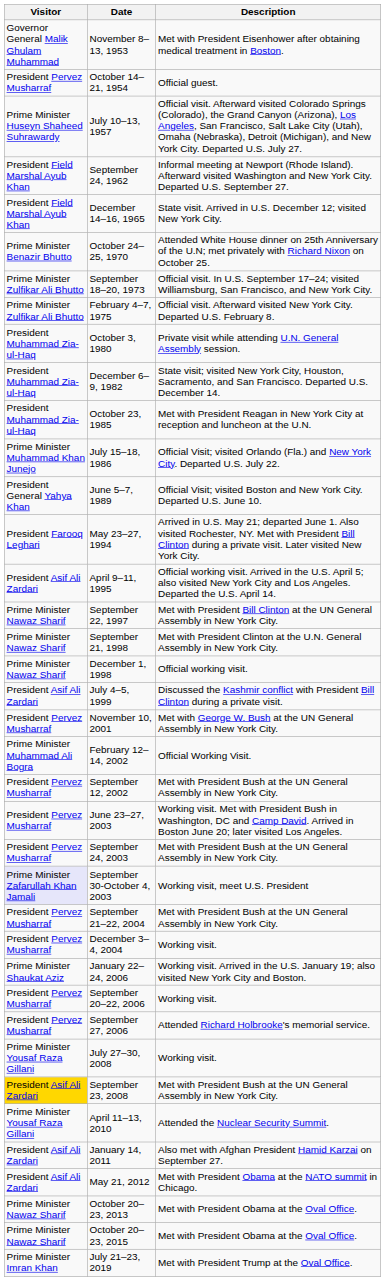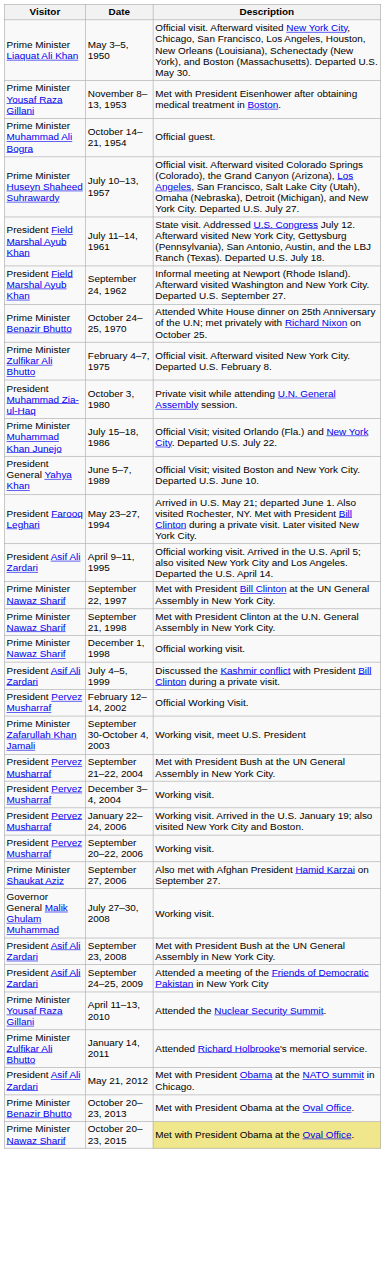 <table class="wikitable">
 <tr>
 <th>Visitor</th>
 <th>Date</th>
 <th>Description</th>
 </tr>
 <tr>
-<td>Governor General <a href='#'>Malik Ghulam Muhammad</a></td>
+<td>Prime Minister <a href='#'>Liaquat Ali Khan</a></td>
+<td>May 3–5, 1950</td>
+<td>Official visit. Afterward visited <a href='#'>New York City</a>, Chicago, San Francisco, Los Angeles, Houston, New Orleans (Louisiana), Schenectady (New York), and Boston (Massachusetts). Departed U.S. May 30.</td>
+</tr>
+<tr>
+<td>Prime Minister <a href='#'>Yousaf Raza Gillani</a></td>
 <td>November 8–13, 1953</td>
 <td>Met with President Eisenhower after obtaining medical treatment in <a href='#'>Boston</a>.</td>
 </tr>
 <tr>
-<td>President <a href='#'>Pervez Musharraf</a></td>
+<td>Prime Minister <a href='#'>Muhammad Ali Bogra</a></td>
 <td>October 14–21, 1954</td>
 <td>Official guest.</td>
 </tr>
 <tr>
 <td>Prime Minister <a href='#'>Huseyn Shaheed Suhrawardy</a></td>
 <td>July 10–13, 1957</td>
 <td>Official visit. Afterward visited Colorado Springs (Colorado), the Grand Canyon (Arizona), <a href='#'>Los Angeles</a>, San Francisco, Salt Lake City (Utah), Omaha (Nebraska), Detroit (Michigan), and New York City. Departed U.S. July 27.</td>
 </tr>
 <tr>
 <td>President <a href='#'>Field Marshal Ayub Khan</a></td>
-<td>September 24, 1962</td>
-<td>Informal meeting at Newport (Rhode Island). Afterward visited Washington and New York City. Departed U.S. September 27.</td>
+<td>July 11–14, 1961</td>
+<td>State visit. Addressed <a href='#'>U.S. Congress</a> July 12. Afterward visited New York City, Gettysburg (Pennsylvania), San Antonio, Austin, and the LBJ Ranch (Texas). Departed U.S. July 18.</td>
 </tr>
 <tr>
 <td>President <a href='#'>Field Marshal Ayub Khan</a></td>
-<td>December 14–16, 1965</td>
-<td>State visit. Arrived in U.S. December 12; visited New York City.</td>
+<td>September 24, 1962</td>
+<td>Informal meeting at Newport (Rhode Island). Afterward visited Washington and New York City. Departed U.S. September 27.</td>
 </tr>
 <tr>
 <td>Prime Minister <a href='#'>Benazir Bhutto</a></td>
 <td>October 24–25, 1970</td>
 <td>Attended White House dinner on 25th Anniversary of the U.N; met privately with <a href='#'>Richard Nixon</a> on October 25.</td>
-</tr>
-<tr>
-<td>Prime Minister <a href='#'>Zulfikar Ali Bhutto</a></td>
-<td>September 18–20, 1973</td>
-<td>Official visit. In U.S. September 17–24; visited Williamsburg, San Francisco, and New York City.</td>
 </tr>
 <tr>
 <td>Prime Minister <a href='#'>Zulfikar Ali Bhutto</a></td>
 <td>February 4–7, 1975</td>
 <td>Official visit. Afterward visited New York City. Departed U.S. February 8.</td>
 </tr>
 <tr>
 <td>President <a href='#'>Muhammad Zia-ul-Haq</a></td>
 <td>October 3, 1980</td>
 <td>Private visit while attending <a href='#'>U.N. General Assembly</a> session.</td>
-</tr>
-<tr>
-<td>President <a href='#'>Muhammad Zia-ul-Haq</a></td>
-<td>December 6–9, 1982</td>
-<td>State visit; visited New York City, Houston, Sacramento, and San Francisco. Departed U.S. December 14.</td>
-</tr>
-<tr>
-<td>President <a href='#'>Muhammad Zia-ul-Haq</a></td>
-<td>October 23, 1985</td>
-<td>Met with President Reagan in New York City at reception and luncheon at the U.N.</td>
 </tr>
 <tr>
 <td>Prime Minister <a href='#'>Muhammad Khan Junejo</a></td>
 <td>July 15–18, 1986</td>
 <td>Official Visit; visited Orlando (Fla.) and <a href='#'>New York City</a>. Departed U.S. July 22.</td>
 </tr>
 <tr>
 <td>President General <a href='#'>Yahya Khan</a></td>
 <td>June 5–7, 1989</td>
 <td>Official Visit; visited Boston and New York City. Departed U.S. June 10.</td>
 </tr>
 <tr>
 <td>President <a href='#'>Farooq Leghari</a></td>
 <td>May 23–27, 1994</td>
 <td>Arrived in U.S. May 21; departed June 1. Also visited Rochester, NY. Met with President <a href='#'>Bill Clinton</a> during a private visit. Later visited New York City.</td>
 </tr>
 <tr>
 <td>President <a href='#'>Asif Ali Zardari</a></td>
 <td>April 9–11, 1995</td>
 <td>Official working visit. Arrived in the U.S. April 5; also visited New York City and Los Angeles. Departed the U.S. April 14.</td>
 </tr>
 <tr>
 <td>Prime Minister <a href='#'>Nawaz Sharif</a></td>
 <td>September 22, 1997</td>
 <td>Met with President <a href='#'>Bill Clinton</a> at the UN General Assembly in New York City.</td>
 </tr>
 <tr>
 <td>Prime Minister <a href='#'>Nawaz Sharif</a></td>
 <td>September 21, 1998</td>
 <td>Met with President Clinton at the U.N. General Assembly in New York City.</td>
 </tr>
 <tr>
 <td>Prime Minister <a href='#'>Nawaz Sharif</a></td>
 <td>December 1, 1998</td>
 <td>Official working visit.</td>
 </tr>
 <tr>
 <td>President <a href='#'>Asif Ali Zardari</a></td>
 <td>July 4–5, 1999</td>
 <td>Discussed the <a href='#'>Kashmir conflict</a> with President <a href='#'>Bill Clinton</a> during a private visit.</td>
 </tr>
 <tr>
 <td>President <a href='#'>Pervez Musharraf</a></td>
-<td>November 10, 2001</td>
-<td>Met with <a href='#'>George W. Bush</a> at the UN General Assembly in New York City.</td>
-</tr>
-<tr>
-<td>Prime Minister <a href='#'>Muhammad Ali Bogra</a></td>
 <td>February 12–14, 2002</td>
 <td>Official Working Visit.</td>
 </tr>
 <tr>
-<td>President <a href='#'>Pervez Musharraf</a></td>
-<td>September 12, 2002</td>
-<td>Met with President Bush at the UN General Assembly in New York City.</td>
-</tr>
-<tr>
-<td>President <a href='#'>Pervez Musharraf</a></td>
-<td>June 23–27, 2003</td>
-<td>Working visit. Met with President Bush in Washington, DC and <a href='#'>Camp David</a>. Arrived in Boston June 20; later visited Los Angeles.</td>
-</tr>
-<tr>
-<td>President <a href='#'>Pervez Musharraf</a></td>
-<td>September 24, 2003</td>
-<td>Met with President Bush at the UN General Assembly in New York City.</td>
-</tr>
-<tr>
-<td style="background: lavender;">Prime Minister <a href='#'>Zafarullah Khan Jamali</a></td>
+<td>Prime Minister <a href='#'>Zafarullah Khan Jamali</a></td>
 <td>September 30-October 4, 2003</td>
 <td>Working visit, meet U.S. President</td>
 </tr>
 <tr>
 <td>President <a href='#'>Pervez Musharraf</a></td>
 <td>September 21–22, 2004</td>
 <td>Met with President Bush at the UN General Assembly in New York City.</td>
 </tr>
 <tr>
 <td>President <a href='#'>Pervez Musharraf</a></td>
 <td>December 3–4, 2004</td>
 <td>Working visit.</td>
 </tr>
 <tr>
-<td>Prime Minister <a href='#'>Shaukat Aziz</a></td>
+<td>President <a href='#'>Pervez Musharraf</a></td>
 <td>January 22–24, 2006</td>
 <td>Working visit. Arrived in the U.S. January 19; also visited New York City and Boston.</td>
 </tr>
 <tr>
 <td>President <a href='#'>Pervez Musharraf</a></td>
 <td>September 20–22, 2006</td>
 <td>Working visit.</td>
 </tr>
 <tr>
-<td>President <a href='#'>Pervez Musharraf</a></td>
+<td>Prime Minister <a href='#'>Shaukat Aziz</a></td>
 <td>September 27, 2006</td>
-<td>Attended <a href='#'>Richard Holbrooke</a>'s memorial service.</td>
+<td>Also met with Afghan President <a href='#'>Hamid Karzai</a> on September 27.</td>
 </tr>
 <tr>
-<td>Prime Minister <a href='#'>Yousaf Raza Gillani</a></td>
+<td>Governor General <a href='#'>Malik Ghulam Muhammad</a></td>
 <td>July 27–30, 2008</td>
 <td>Working visit.</td>
 </tr>
 <tr>
-<td style="background: gold;">President <a href='#'>Asif Ali Zardari</a></td>
+<td>President <a href='#'>Asif Ali Zardari</a></td>
 <td>September 23, 2008</td>
 <td>Met with President Bush at the UN General Assembly in New York City.</td>
+</tr>
+<tr>
+<td>President <a href='#'>Asif Ali Zardari</a></td>
+<td>September 24–25, 2009</td>
+<td>Attended a meeting of the <a href='#'>Friends of Democratic Pakistan</a> in New York City</td>
 </tr>
 <tr>
 <td>Prime Minister <a href='#'>Yousaf Raza Gillani</a></td>
 <td>April 11–13, 2010</td>
 <td>Attended the <a href='#'>Nuclear Security Summit</a>.</td>
 </tr>
 <tr>
-<td>President <a href='#'>Asif Ali Zardari</a></td>
+<td>Prime Minister <a href='#'>Zulfikar Ali Bhutto</a></td>
 <td>January 14, 2011</td>
-<td>Also met with Afghan President <a href='#'>Hamid Karzai</a> on September 27.</td>
+<td>Attended <a href='#'>Richard Holbrooke</a>'s memorial service.</td>
 </tr>
 <tr>
 <td>President <a href='#'>Asif Ali Zardari</a></td>
 <td>May 21, 2012</td>
 <td>Met with President <a href='#'>Obama</a> at the <a href='#'>NATO summit</a> in Chicago.</td>
 </tr>
 <tr>
-<td>Prime Minister <a href='#'>Nawaz Sharif</a></td>
+<td>Prime Minister <a href='#'>Benazir Bhutto</a></td>
 <td>October 20–23, 2013</td>
 <td>Met with President Obama at the <a href='#'>Oval Office</a>.</td>
 </tr>
 <tr>
 <td>Prime Minister <a href='#'>Nawaz Sharif</a></td>
 <td>October 20–23, 2015</td>
-<td>Met with President Obama at the <a href='#'>Oval Office</a>.</td>
-</tr>
-<tr>
-<td>Prime Minister <a href='#'>Imran Khan</a></td>
-<td>July 21–23, 2019</td>
-<td>Met with President Trump at the <a href='#'>Oval Office</a>.</td>
+<td style="background: khaki;">Met with President Obama at the <a href='#'>Oval Office</a>.</td>
 </tr>
 </table>
